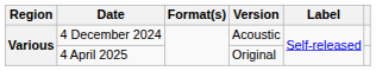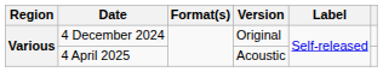 <table class="wikitable plainrowheaders">
 <tr>
 <th scope="col">Region</th>
 <th scope="col">Date</th>
 <th scope="col">Format(s)</th>
 <th scope="col">Version</th>
 <th scope="col">Label</th>
 <th scope="col"></th>
 </tr>
 <tr>
 <th scope="row" rowspan="2">Various</th>
 <td>4 December 2024</td>
 <td rowspan="2"></td>
-<td>Acoustic</td>
+<td>Original</td>
 <td rowspan="2"><a href='#'>Self-released</a></td>
 <td></td>
 </tr>
 <tr>
 <td>4 April 2025</td>
-<td>Original</td>
+<td>Acoustic</td>
 <td></td>
 </tr>
 </table>
